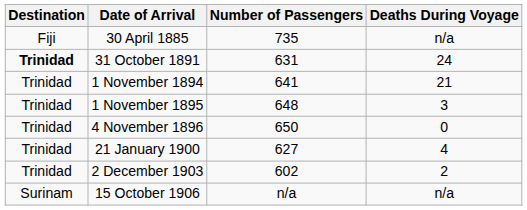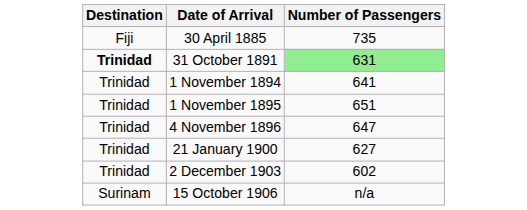 <table class="wikitable" style="text-align:center; margin:0.2em auto">
 <tr>
 <th>Destination</th>
 <th>Date of Arrival</th>
 <th>Number of Passengers</th>
-<th>Deaths During Voyage</th>
 </tr>
 <tr>
 <td>Fiji</td>
 <td>30 April 1885</td>
 <td>735</td>
-<td>n/a</td>
 </tr>
 <tr>
 <td><strong>Trinidad</strong></td>
 <td>31 October 1891</td>
-<td>631</td>
-<td>24</td>
+<td style="background: lightgreen;">631</td>
 </tr>
 <tr>
 <td>Trinidad</td>
 <td>1 November 1894</td>
 <td>641</td>
-<td>21</td>
 </tr>
 <tr>
 <td>Trinidad</td>
 <td>1 November 1895</td>
-<td>648</td>
-<td>3</td>
+<td>651</td>
 </tr>
 <tr>
 <td>Trinidad</td>
 <td>4 November 1896</td>
-<td>650</td>
-<td>0</td>
+<td>647</td>
 </tr>
 <tr>
 <td>Trinidad</td>
 <td>21 January 1900</td>
 <td>627</td>
-<td>4</td>
 </tr>
 <tr>
 <td>Trinidad</td>
 <td>2 December 1903</td>
 <td>602</td>
-<td>2</td>
 </tr>
 <tr>
 <td>Surinam</td>
 <td>15 October 1906</td>
 <td>n/a</td>
-<td>n/a</td>
 </tr>
 </table>
